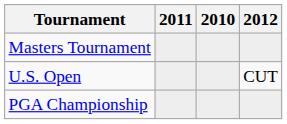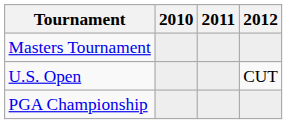 <table class="wikitable" style="font-size:95%;text-align:center;">
 <tr>
 <th>Tournament</th>
+<th>2010</th>
 <th>2011</th>
-<th>2010</th>
 <th>2012</th>
 </tr>
 <tr>
 <td align=left><a href='#'>Masters Tournament</a></td>
 <td style="background:#eeeeee;"></td>
 <td style="background:#eeeeee;"></td>
 <td style="background:#eeeeee;"></td>
 </tr>
 <tr>
 <td align=left><a href='#'>U.S. Open</a></td>
 <td style="background:#eeeeee;"></td>
 <td style="background:#eeeeee;"></td>
 <td>CUT</td>
 </tr>
 <tr>
 <td align=left><a href='#'>PGA Championship</a></td>
 <td style="background:#eeeeee;"></td>
 <td style="background:#eeeeee;"></td>
 <td style="background:#eeeeee;"></td>
 </tr>
 </table>
